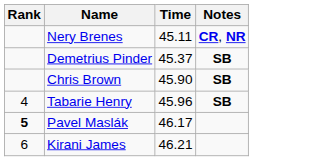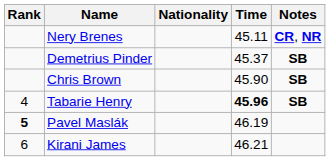 <table class="wikitable sortable" style="text-align:center">
 <tr>
 <th>Rank</th>
 <th>Name</th>
+<th>Nationality</th>
 <th>Time</th>
 <th>Notes</th>
 </tr>
 <tr>
 <td></td>
 <td align=left><a href='#'>Nery Brenes</a></td>
+<td align=left></td>
 <td>45.11</td>
 <td><strong><a href='#'>CR</a></strong>, <strong><a href='#'>NR</a></strong></td>
 </tr>
 <tr>
 <td></td>
 <td align=left><a href='#'>Demetrius Pinder</a></td>
+<td align=left></td>
 <td>45.37</td>
 <td><strong>SB</strong></td>
 </tr>
 <tr>
 <td></td>
 <td align=left><a href='#'>Chris Brown</a></td>
+<td align=left></td>
 <td>45.90</td>
 <td><strong>SB</strong></td>
 </tr>
 <tr>
 <td>4</td>
 <td align=left><a href='#'>Tabarie Henry</a></td>
-<td>45.96</td>
+<td align=left></td>
+<td><strong>45.96</strong></td>
 <td><strong>SB</strong></td>
 </tr>
 <tr>
 <td><strong>5</strong></td>
 <td align=left><a href='#'>Pavel Maslák</a></td>
-<td>46.17</td>
+<td align=left></td>
+<td>46.19</td>
 <td></td>
 </tr>
 <tr>
 <td>6</td>
 <td align=left><a href='#'>Kirani James</a></td>
+<td align=left></td>
 <td>46.21</td>
 <td></td>
 </tr>
 </table>
